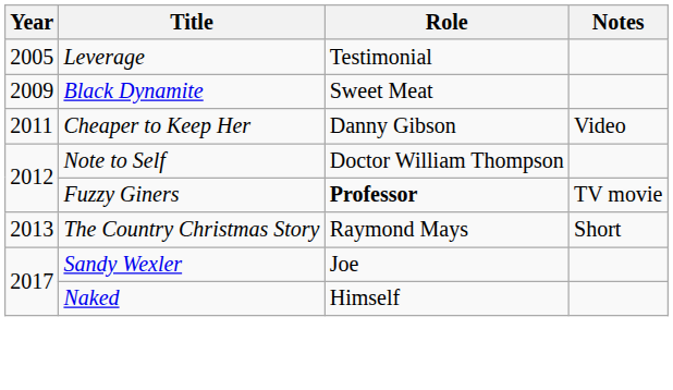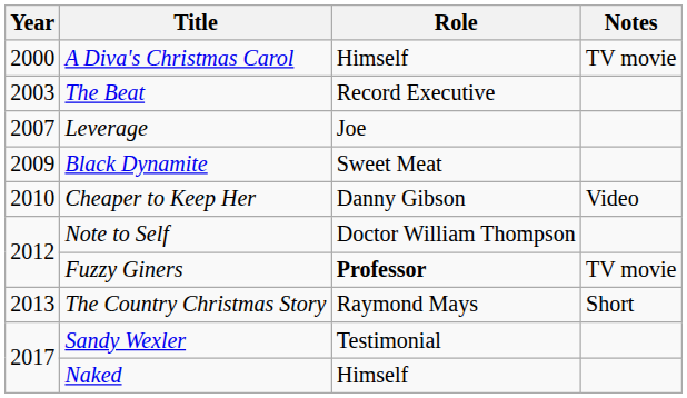 <table class="wikitable">
 <tr>
 <th>Year</th>
 <th>Title</th>
 <th>Role</th>
 <th>Notes</th>
 </tr>
 <tr>
-<td>2005</td>
+<td>2000</td>
+<td><em><a href='#'>A Diva's Christmas Carol</a></em></td>
+<td>Himself</td>
+<td>TV movie</td>
+</tr>
+<tr>
+<td>2003</td>
+<td><em><a href='#'>The Beat</a></em></td>
+<td>Record Executive</td>
+<td></td>
+</tr>
+<tr>
+<td>2007</td>
 <td><em>Leverage</em></td>
-<td>Testimonial</td>
+<td>Joe</td>
 <td></td>
 </tr>
 <tr>
 <td>2009</td>
 <td><em><a href='#'>Black Dynamite</a></em></td>
 <td>Sweet Meat</td>
 <td></td>
 </tr>
 <tr>
-<td>2011</td>
+<td>2010</td>
 <td><em>Cheaper to Keep Her</em></td>
 <td>Danny Gibson</td>
 <td>Video</td>
 </tr>
 <tr>
 <td rowspan="2">2012</td>
 <td><em>Note to Self</em></td>
 <td>Doctor William Thompson</td>
 <td></td>
 </tr>
 <tr>
 <td><em>Fuzzy Giners</em></td>
 <td><strong>Professor</strong></td>
 <td>TV movie</td>
 </tr>
 <tr>
 <td>2013</td>
 <td><em>The Country Christmas Story</em></td>
 <td>Raymond Mays</td>
 <td>Short</td>
 </tr>
 <tr>
 <td rowspan="2">2017</td>
 <td><em><a href='#'>Sandy Wexler</a></em></td>
-<td>Joe</td>
+<td>Testimonial</td>
 <td></td>
 </tr>
 <tr>
 <td><em><a href='#'>Naked</a></em></td>
 <td>Himself</td>
 <td></td>
 </tr>
 </table>
